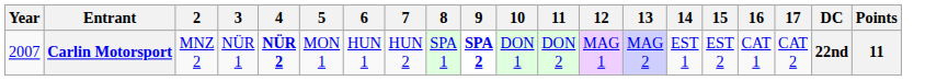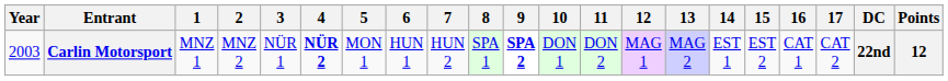 <table class="wikitable" style="text-align:center; font-size:85%">
 <tr>
 <th>Year</th>
 <th>Entrant</th>
+<th>1</th>
 <th>2</th>
 <th>3</th>
 <th>4</th>
 <th>5</th>
 <th>6</th>
 <th>7</th>
 <th>8</th>
 <th>9</th>
 <th>10</th>
 <th>11</th>
 <th>12</th>
 <th>13</th>
 <th>14</th>
 <th>15</th>
 <th>16</th>
 <th>17</th>
 <th>DC</th>
 <th>Points</th>
 </tr>
 <tr>
-<td><a href='#'>2007</a></td>
+<td><a href='#'>2003</a></td>
 <th nowrap><a href='#'>Carlin Motorsport</a></th>
+<td><a href='#'>MNZ<br>1</a></td>
 <td><a href='#'>MNZ<br>2</a></td>
 <td><a href='#'>NÜR<br>1</a></td>
 <td><strong><a href='#'>NÜR<br>2</a></strong></td>
 <td><a href='#'>MON<br>1</a></td>
 <td><a href='#'>HUN<br>1</a></td>
 <td><a href='#'>HUN<br>2</a></td>
 <td style="background:#DFFFDF;"><a href='#'>SPA<br>1</a><br></td>
 <td style="background:#FFFFFF;"><strong><a href='#'>SPA<br>2</a></strong><br></td>
 <td style="background:#DFFFDF;"><a href='#'>DON<br>1</a><br></td>
 <td style="background:#DFFFDF;"><a href='#'>DON<br>2</a><br></td>
 <td style="background:#EFCFFF;"><a href='#'>MAG<br>1</a><br></td>
 <td style="background:#CFCFFF;"><a href='#'>MAG<br>2</a><br></td>
 <td><a href='#'>EST<br>1</a></td>
 <td><a href='#'>EST<br>2</a></td>
 <td><a href='#'>CAT<br>1</a></td>
 <td><a href='#'>CAT<br>2</a></td>
 <th>22nd</th>
-<th>11</th>
+<th>12</th>
 </tr>
 </table>
